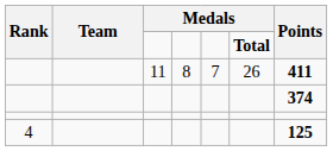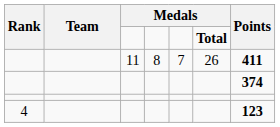 <table class="wikitable">
 <tr>
 <th rowspan=2>Rank</th>
 <th style="width:80px;" rowspan="2">Team</th>
 <th colspan=4>Medals</th>
 <th rowspan=2>Points</th>
 </tr>
 <tr>
 <td style="width:20px; text-align:center;"></td>
 <td style="width:20px; text-align:center;"></td>
 <td style="width:20px; text-align:center;"></td>
 <td><strong>Total</strong></td>
 </tr>
 <tr>
 <td align=center></td>
 <td></td>
 <td align=center>11</td>
 <td align=center>8</td>
 <td align=center>7</td>
 <td align=center>26</td>
 <td align=center><strong>411</strong></td>
 </tr>
 <tr>
 <td align=center></td>
 <td></td>
 <td align=center></td>
 <td align=center></td>
 <td align=center></td>
 <td align=center></td>
 <td align=center><strong>374</strong></td>
 </tr>
 <tr>
 <td align=center></td>
 <td></td>
 <td align=center></td>
 <td align=center></td>
 <td align=center></td>
 <td align=center></td>
 <td align=center></td>
 </tr>
 <tr>
 <td align=center>4</td>
 <td></td>
 <td align=center></td>
 <td align=center></td>
 <td align=center></td>
 <td align=center></td>
-<td align=center><strong>125</strong></td>
+<td align=center><strong>123</strong></td>
 </tr>
 </table>
